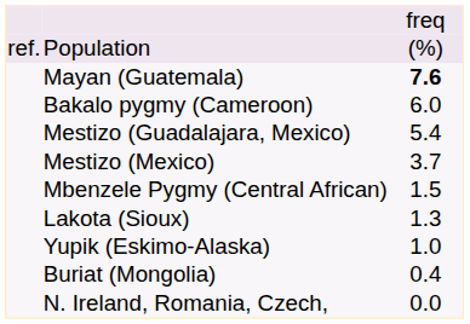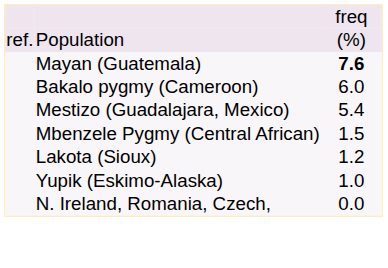 <table border="0" cellspacing="0" cellpadding="1" align="left" style="text-align:center; margin-right: 2em; border:1px #ffeebb solid; background:#f8f6f8; ">
 <tr style="background:#efe5ef">
 <td></td>
 <td></td>
 <td style="width:50px">freq</td>
 </tr>
 <tr style="background:#eee5ef">
 <td>ref.</td>
 <td align="left">Population</td>
 <td>(%)</td>
 </tr>
 <tr>
 <td></td>
 <td align="left">Mayan (Guatemala)</td>
 <td><strong>7.6</strong></td>
 </tr>
 <tr>
 <td></td>
 <td align="left">Bakalo pygmy (Cameroon)</td>
 <td>6.0</td>
 </tr>
 <tr>
 <td></td>
 <td align="left">Mestizo (Guadalajara, Mexico)</td>
 <td>5.4</td>
 </tr>
 <tr>
 <td></td>
-<td align="left">Mestizo (Mexico)</td>
-<td>3.7</td>
-</tr>
-<tr>
-<td></td>
 <td align="left">Mbenzele Pygmy (Central African)</td>
 <td>1.5</td>
 </tr>
 <tr>
 <td></td>
 <td align="left">Lakota (Sioux)</td>
-<td>1.3</td>
+<td>1.2</td>
 </tr>
 <tr>
 <td></td>
 <td align="left">Yupik (Eskimo-Alaska)</td>
 <td>1.0</td>
 </tr>
 <tr>
 <td></td>
-<td align="left">Buriat (Mongolia)</td>
-<td>0.4</td>
-</tr>
-<tr>
-<td></td>
 <td align="left">N. Ireland, Romania, Czech,</td>
 <td>0.0</td>
 </tr>
 </table>
